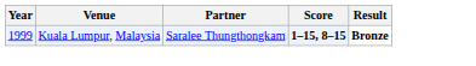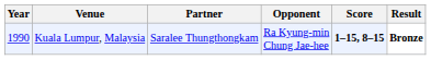 <table class="sortable wikitable" style="font-size: 90%;">
 <tr>
 <th>Year</th>
 <th>Venue</th>
 <th>Partner</th>
+<th>Opponent</th>
 <th>Score</th>
 <th>Result</th>
 </tr>
 <tr style="background:#ECF2FF">
-<td align="center"><a href='#'>1999</a></td>
+<td align="center"><a href='#'>1990</a></td>
 <td align="left"><a href='#'>Kuala Lumpur</a>, <a href='#'>Malaysia</a></td>
 <td align="left"> <a href='#'>Saralee Thungthongkam</a></td>
+<td align="left"> <a href='#'>Ra Kyung-min</a> <br>  <a href='#'>Chung Jae-hee</a></td>
 <td align="left"><strong>1–15, 8–15</strong></td>
 <td style="text-align:left; background:white"> <strong>Bronze</strong></td>
 </tr>
 </table>
